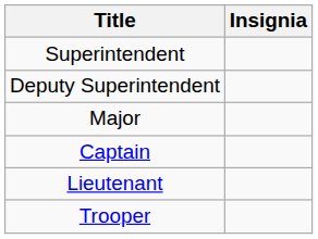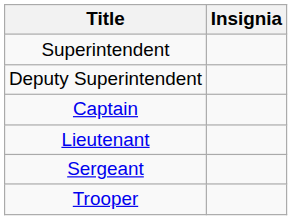 <table class="wikitable" style="text-align:center;">
 <tr>
 <th>Title</th>
 <th>Insignia</th>
 </tr>
 <tr>
 <td>Superintendent</td>
 <td></td>
 </tr>
 <tr>
 <td>Deputy Superintendent</td>
 <td></td>
 </tr>
 <tr>
-<td>Major</td>
-<td></td>
-</tr>
-<tr>
 <td><a href='#'>Captain</a></td>
 <td></td>
 </tr>
 <tr>
 <td><a href='#'>Lieutenant</a></td>
 <td></td>
 </tr>
 <tr>
+<td><a href='#'>Sergeant</a></td>
+<td></td>
+</tr>
+<tr>
 <td><a href='#'>Trooper</a></td>
 <td></td>
 </tr>
 </table>
